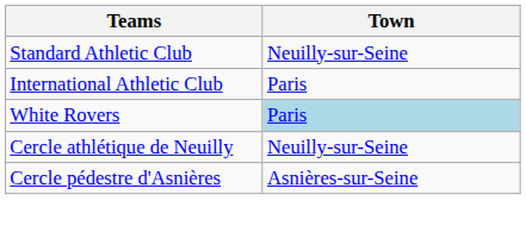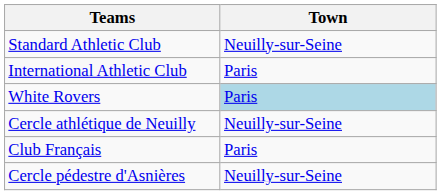 <table class="wikitable">
 <tr>
 <th width=200px>Teams</th>
 <th width=200px>Town</th>
 </tr>
 <tr>
 <td><a href='#'>Standard Athletic Club</a></td>
 <td><a href='#'>Neuilly-sur-Seine</a></td>
 </tr>
 <tr>
 <td><a href='#'>International Athletic Club</a></td>
 <td><a href='#'>Paris</a></td>
 </tr>
 <tr>
 <td><a href='#'>White Rovers</a></td>
 <td style="background: lightblue;"><a href='#'>Paris</a></td>
 </tr>
 <tr>
 <td><a href='#'>Cercle athlétique de Neuilly</a></td>
 <td><a href='#'>Neuilly-sur-Seine</a></td>
 </tr>
 <tr>
+<td><a href='#'>Club Français</a></td>
+<td><a href='#'>Paris</a></td>
+</tr>
+<tr>
 <td><a href='#'>Cercle pédestre d'Asnières</a></td>
-<td><a href='#'>Asnières-sur-Seine</a></td>
+<td><a href='#'>Neuilly-sur-Seine</a></td>
 </tr>
 </table>
